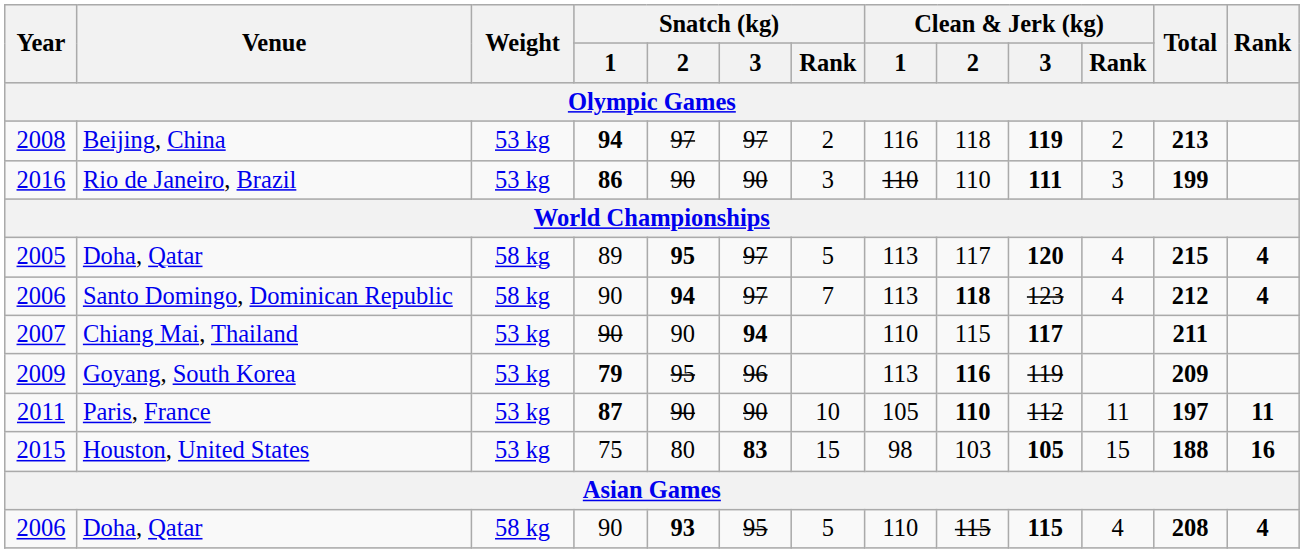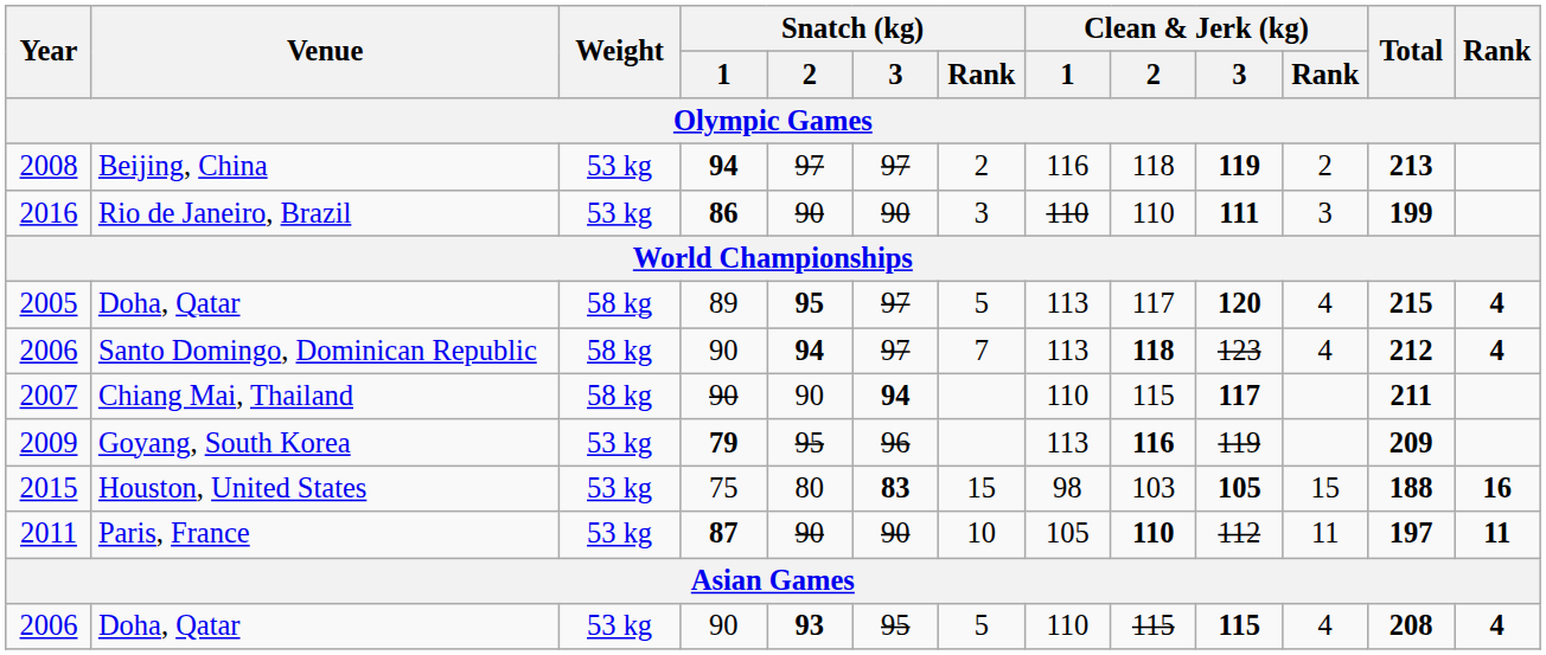 <table class = "wikitable" style="text-align:center;">
 <tr>
 <th rowspan=2 width=40>Year</th>
 <th rowspan=2 width=250>Venue</th>
 <th rowspan=2 width=60>Weight</th>
 <th colspan=4>Snatch (kg)</th>
 <th colspan=4>Clean & Jerk (kg)</th>
 <th rowspan=2 width=40>Total</th>
 <th rowspan=2 width=40>Rank</th>
 </tr>
 <tr>
 <th width=40>1</th>
 <th width=40>2</th>
 <th width=40>3</th>
 <th width=40>Rank</th>
 <th width=40>1</th>
 <th width=40>2</th>
 <th width=40>3</th>
 <th width=40>Rank</th>
 </tr>
 <tr>
 <th colspan=13><a href='#'>Olympic Games</a></th>
 </tr>
 <tr>
 <td><a href='#'>2008</a></td>
 <td align=left> <a href='#'>Beijing</a>, <a href='#'>China</a></td>
 <td><a href='#'>53 kg</a></td>
 <td><strong>94</strong></td>
 <td><s>97</s></td>
 <td><s>97</s></td>
 <td>2</td>
 <td>116</td>
 <td>118</td>
 <td><strong>119</strong></td>
 <td>2</td>
 <td><strong>213</strong></td>
 <td><strong></strong></td>
 </tr>
 <tr>
 <td><a href='#'>2016</a></td>
 <td align=left> <a href='#'>Rio de Janeiro</a>, <a href='#'>Brazil</a></td>
 <td><a href='#'>53 kg</a></td>
 <td><strong>86</strong></td>
 <td><s>90</s></td>
 <td><s>90</s></td>
 <td>3</td>
 <td><s>110</s></td>
 <td>110</td>
 <td><strong>111</strong></td>
 <td>3</td>
 <td><strong>199</strong></td>
 <td><strong></strong></td>
 </tr>
 <tr>
 <th colspan=13><a href='#'>World Championships</a></th>
 </tr>
 <tr>
 <td><a href='#'>2005</a></td>
 <td align=left> <a href='#'>Doha</a>, <a href='#'>Qatar</a></td>
 <td><a href='#'>58 kg</a></td>
 <td>89</td>
 <td><strong>95</strong></td>
 <td><s>97</s></td>
 <td>5</td>
 <td>113</td>
 <td>117</td>
 <td><strong>120</strong></td>
 <td>4</td>
 <td><strong>215</strong></td>
 <td><strong>4</strong></td>
 </tr>
 <tr>
 <td><a href='#'>2006</a></td>
 <td align=left> <a href='#'>Santo Domingo</a>, <a href='#'>Dominican Republic</a></td>
 <td><a href='#'>58 kg</a></td>
 <td>90</td>
 <td><strong>94</strong></td>
 <td><s>97</s></td>
 <td>7</td>
 <td>113</td>
 <td><strong>118</strong></td>
 <td><s>123</s></td>
 <td>4</td>
 <td><strong>212</strong></td>
 <td><strong>4</strong></td>
 </tr>
 <tr>
 <td><a href='#'>2007</a></td>
 <td align=left> <a href='#'>Chiang Mai</a>, <a href='#'>Thailand</a></td>
-<td><a href='#'>53 kg</a></td>
+<td><a href='#'>58 kg</a></td>
 <td><s>90</s></td>
 <td>90</td>
 <td><strong>94</strong></td>
 <td><strong></strong></td>
 <td>110</td>
 <td>115</td>
 <td><strong>117</strong></td>
 <td><strong></strong></td>
 <td><strong>211</strong></td>
 <td><strong></strong></td>
 </tr>
 <tr>
 <td><a href='#'>2009</a></td>
 <td align=left> <a href='#'>Goyang</a>, <a href='#'>South Korea</a></td>
 <td><a href='#'>53 kg</a></td>
 <td><strong>79</strong></td>
 <td><s>95</s></td>
 <td><s>96</s></td>
 <td><strong></strong></td>
 <td>113</td>
 <td><strong>116</strong></td>
 <td><s>119</s></td>
 <td><strong></strong></td>
 <td><strong>209</strong></td>
 <td><strong></strong></td>
 </tr>
 <tr>
+<td><a href='#'>2015</a></td>
+<td align=left> <a href='#'>Houston</a>, <a href='#'>United States</a></td>
+<td><a href='#'>53 kg</a></td>
+<td>75</td>
+<td>80</td>
+<td><strong>83</strong></td>
+<td>15</td>
+<td>98</td>
+<td>103</td>
+<td><strong>105</strong></td>
+<td>15</td>
+<td><strong>188</strong></td>
+<td><strong>16</strong></td>
+</tr>
+<tr>
 <td><a href='#'>2011</a></td>
 <td align=left> <a href='#'>Paris</a>, <a href='#'>France</a></td>
 <td><a href='#'>53 kg</a></td>
 <td><strong>87</strong></td>
 <td><s>90</s></td>
 <td><s>90</s></td>
 <td>10</td>
 <td>105</td>
 <td><strong>110</strong></td>
 <td><s>112</s></td>
 <td>11</td>
 <td><strong>197</strong></td>
 <td><strong>11</strong></td>
 </tr>
 <tr>
-<td><a href='#'>2015</a></td>
-<td align=left> <a href='#'>Houston</a>, <a href='#'>United States</a></td>
-<td><a href='#'>53 kg</a></td>
-<td>75</td>
-<td>80</td>
-<td><strong>83</strong></td>
-<td>15</td>
-<td>98</td>
-<td>103</td>
-<td><strong>105</strong></td>
-<td>15</td>
-<td><strong>188</strong></td>
-<td><strong>16</strong></td>
-</tr>
-<tr>
 <th colspan=13><a href='#'>Asian Games</a></th>
 </tr>
 <tr>
 <td><a href='#'>2006</a></td>
 <td align=left> <a href='#'>Doha</a>, <a href='#'>Qatar</a></td>
-<td><a href='#'>58 kg</a></td>
+<td><a href='#'>53 kg</a></td>
 <td>90</td>
 <td><strong>93</strong></td>
 <td><s>95</s></td>
 <td>5</td>
 <td>110</td>
 <td><s>115</s></td>
 <td><strong>115</strong></td>
 <td>4</td>
 <td><strong>208</strong></td>
 <td><strong>4</strong></td>
 </tr>
 </table>
